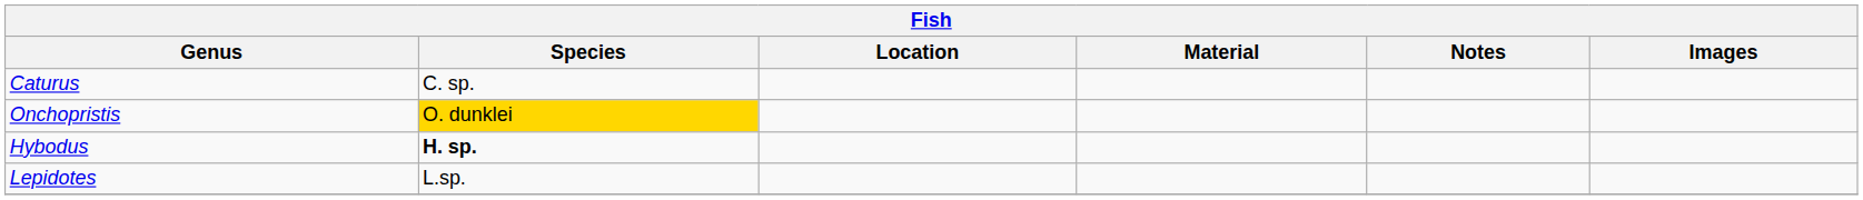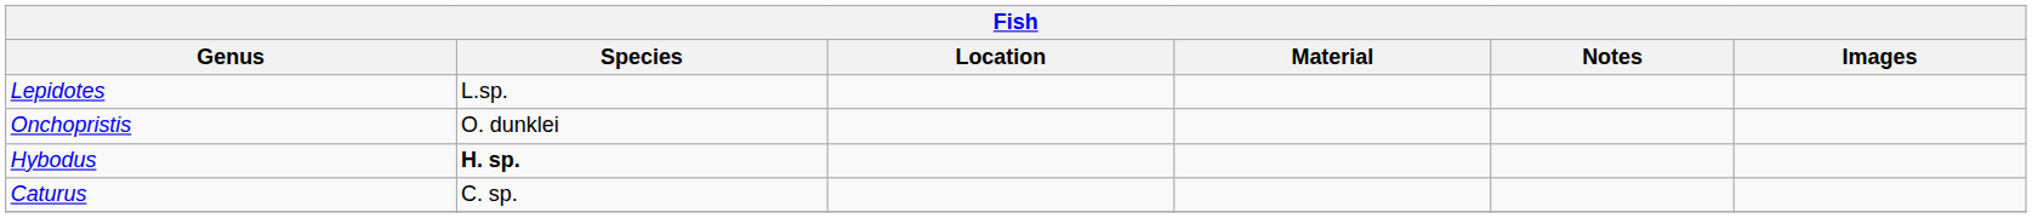 <table class="wikitable" align="center" width="75%">
 <tr>
 <th colspan="6" align="center"><a href='#'>Fish</a></th>
 </tr>
 <tr>
 <th>Genus</th>
 <th>Species</th>
 <th>Location</th>
 <th>Material</th>
 <th>Notes</th>
 <th>Images</th>
 </tr>
 <tr>
-<td><em><a href='#'>Caturus</a></em></td>
-<td>C. sp.</td>
+<td><em><a href='#'>Lepidotes</a></em></td>
+<td>L.sp.</td>
 <td></td>
 <td></td>
 <td></td>
 <td></td>
 </tr>
 <tr>
 <td><em><a href='#'>Onchopristis</a></em></td>
-<td style="background: gold;">O. dunklei</td>
+<td>O. dunklei</td>
 <td></td>
 <td></td>
 <td></td>
 <td></td>
 </tr>
 <tr>
 <td><em><a href='#'>Hybodus</a></em></td>
 <td><strong>H. sp.</strong></td>
 <td></td>
 <td></td>
 <td></td>
 <td></td>
 </tr>
 <tr>
-<td><em><a href='#'>Lepidotes</a></em></td>
-<td>L.sp.</td>
+<td><em><a href='#'>Caturus</a></em></td>
+<td>C. sp.</td>
 <td></td>
 <td></td>
 <td></td>
 <td></td>
 </tr>
 <tr>
 </tr>
 </table>
